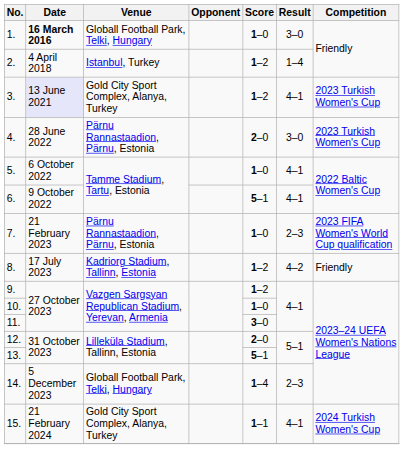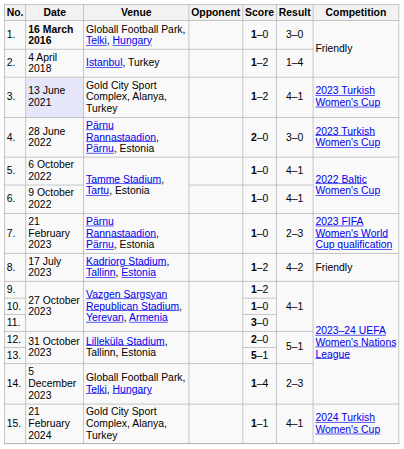 <table class="wikitable">
 <tr>
 <th>No.</th>
 <th>Date</th>
 <th>Venue</th>
 <th>Opponent</th>
 <th>Score</th>
 <th>Result</th>
 <th>Competition</th>
 </tr>
 <tr>
 <td>1.</td>
 <td><strong>16 March 2016</strong></td>
 <td>Globall Football Park, <a href='#'>Telki</a>, <a href='#'>Hungary</a></td>
 <td></td>
 <td align=center><strong>1</strong>–0</td>
 <td align=center>3–0</td>
 <td rowspan=2>Friendly</td>
 </tr>
 <tr>
 <td>2.</td>
 <td>4 April 2018</td>
 <td><a href='#'>Istanbul</a>, Turkey</td>
 <td></td>
 <td align=center><strong>1</strong>–2</td>
 <td align=center>1–4</td>
 </tr>
 <tr>
 <td>3.</td>
 <td style="background: lavender;">13 June 2021</td>
 <td>Gold City Sport Complex, Alanya, Turkey</td>
 <td></td>
 <td align=center><strong>1</strong>–2</td>
 <td align=center>4–1</td>
 <td><a href='#'>2023 Turkish Women's Cup</a></td>
 </tr>
 <tr>
 <td>4.</td>
 <td>28 June 2022</td>
 <td><a href='#'>Pärnu Rannastaadion</a>, <a href='#'>Pärnu</a>, Estonia</td>
 <td></td>
 <td align=center><strong>2</strong>–0</td>
 <td align=center>3–0</td>
 <td><a href='#'>2023 Turkish Women's Cup</a></td>
 </tr>
 <tr>
 <td>5.</td>
 <td>6 October 2022</td>
 <td rowspan=2><a href='#'>Tamme Stadium</a>, <a href='#'>Tartu</a>, Estonia</td>
 <td></td>
 <td align=center><strong>1</strong>–0</td>
 <td align=center>4–1</td>
 <td rowspan=2><a href='#'>2022 Baltic Women's Cup</a></td>
 </tr>
 <tr>
 <td>6.</td>
 <td>9 October 2022</td>
 <td></td>
-<td align=center><strong>5</strong>–1</td>
+<td align=center><strong>1</strong>–0</td>
 <td align=center>4–1</td>
 </tr>
 <tr>
 <td>7.</td>
 <td>21 February 2023</td>
 <td><a href='#'>Pärnu Rannastaadion</a>, <a href='#'>Pärnu</a>, Estonia</td>
 <td></td>
 <td align=center><strong>1</strong>–0</td>
 <td align=center>2–3</td>
 <td><a href='#'>2023 FIFA Women's World Cup qualification</a></td>
 </tr>
 <tr>
 <td>8.</td>
 <td>17 July 2023</td>
 <td><a href='#'>Kadriorg Stadium</a>, <a href='#'>Tallinn</a>, <a href='#'>Estonia</a></td>
 <td></td>
 <td align=center><strong>1</strong>–2</td>
 <td align=center>4–2</td>
 <td>Friendly</td>
 </tr>
 <tr>
 <td>9.</td>
 <td rowspan=3>27 October 2023</td>
 <td rowspan=3><a href='#'>Vazgen Sargsyan Republican Stadium</a>, <a href='#'>Yerevan</a>, <a href='#'>Armenia</a></td>
 <td rowspan=3></td>
 <td align=center><strong>1</strong>–2</td>
 <td rowspan=3 align=center>4–1</td>
 <td rowspan=6><a href='#'>2023–24 UEFA Women's Nations League</a></td>
 </tr>
 <tr>
 <td>10.</td>
 <td align=center><strong>1</strong>–0</td>
 </tr>
 <tr>
 <td>11.</td>
 <td align=center><strong>3</strong>–0</td>
 </tr>
 <tr>
 <td>12.</td>
 <td rowspan=2>31 October 2023</td>
 <td rowspan=2><a href='#'>Lilleküla Stadium</a>, Tallinn, Estonia</td>
 <td rowspan=2></td>
 <td align=center><strong>2</strong>–0</td>
 <td rowspan=2 align=center>5–1</td>
 </tr>
 <tr>
 <td>13.</td>
 <td align=center><strong>5</strong>–1</td>
 </tr>
 <tr>
 <td>14.</td>
 <td>5 December 2023</td>
 <td>Globall Football Park, <a href='#'>Telki</a>, <a href='#'>Hungary</a></td>
 <td></td>
 <td align=center><strong>1</strong>–4</td>
 <td align=center>2–3</td>
 </tr>
 <tr>
 <td>15.</td>
 <td>21 February 2024</td>
 <td>Gold City Sport Complex, Alanya, Turkey</td>
 <td></td>
 <td align=center><strong>1</strong>–1</td>
 <td align=center>4–1</td>
 <td><a href='#'>2024 Turkish Women's Cup</a></td>
 </tr>
 <tr>
 </tr>
 </table>
